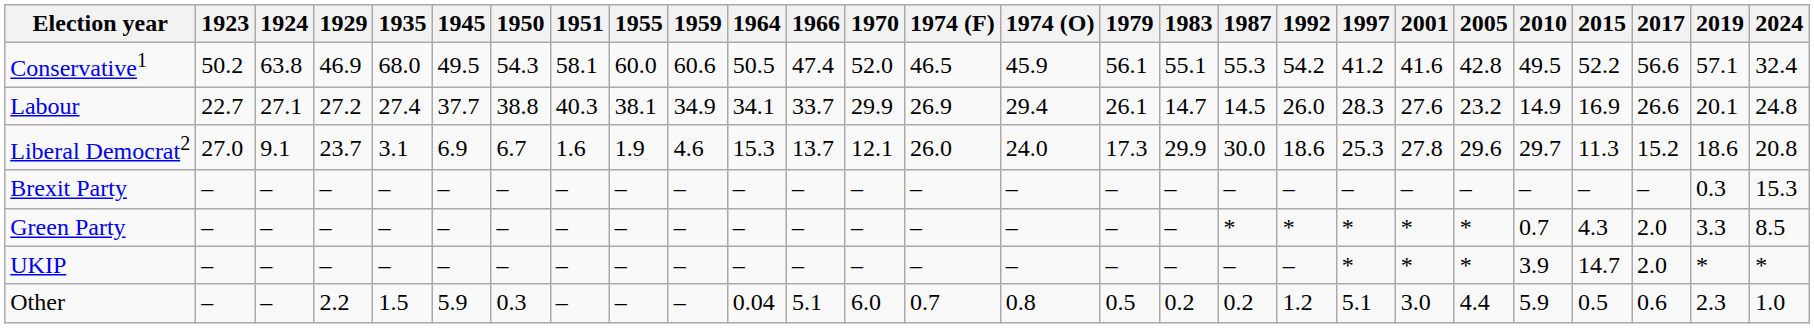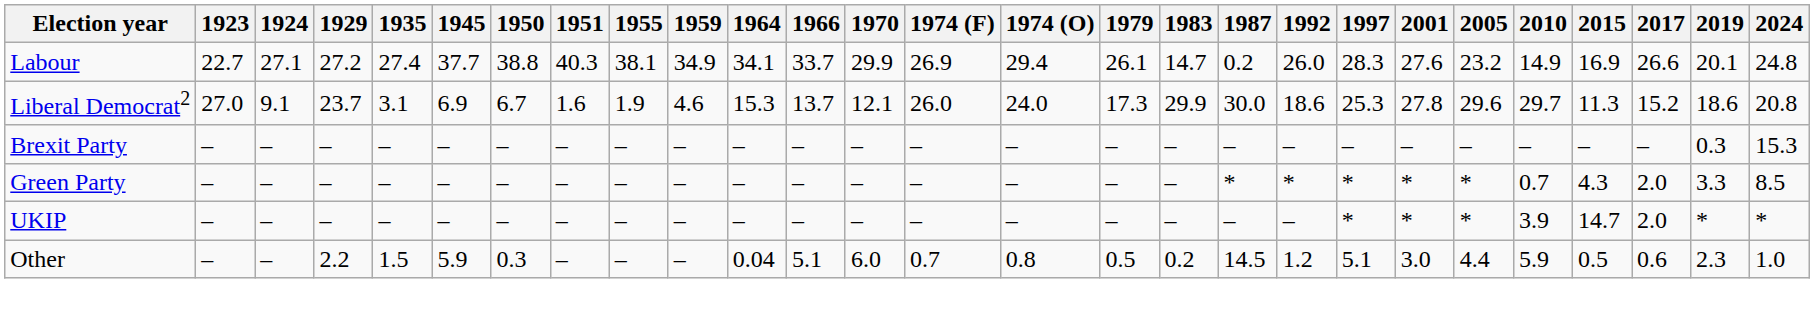 <table class="wikitable">
 <tr>
 <th>Election year</th>
 <th>1923</th>
 <th>1924</th>
 <th>1929</th>
 <th>1935</th>
 <th>1945</th>
 <th>1950</th>
 <th>1951</th>
 <th>1955</th>
 <th>1959</th>
 <th>1964</th>
 <th>1966</th>
 <th>1970</th>
 <th>1974 (F)</th>
 <th>1974 (O)</th>
 <th>1979</th>
 <th>1983</th>
 <th>1987</th>
 <th>1992</th>
 <th>1997</th>
 <th>2001</th>
 <th>2005</th>
 <th>2010</th>
 <th>2015</th>
 <th>2017</th>
 <th>2019</th>
 <th>2024</th>
 </tr>
 <tr>
-<td><a href='#'>Conservative</a><sup>1</sup></td>
-<td>50.2</td>
-<td>63.8</td>
-<td>46.9</td>
-<td>68.0</td>
-<td>49.5</td>
-<td>54.3</td>
-<td>58.1</td>
-<td>60.0</td>
-<td>60.6</td>
-<td>50.5</td>
-<td>47.4</td>
-<td>52.0</td>
-<td>46.5</td>
-<td>45.9</td>
-<td>56.1</td>
-<td>55.1</td>
-<td>55.3</td>
-<td>54.2</td>
-<td>41.2</td>
-<td>41.6</td>
-<td>42.8</td>
-<td>49.5</td>
-<td>52.2</td>
-<td>56.6</td>
-<td>57.1</td>
-<td>32.4</td>
-</tr>
-<tr>
 <td><a href='#'>Labour</a></td>
 <td>22.7</td>
 <td>27.1</td>
 <td>27.2</td>
 <td>27.4</td>
 <td>37.7</td>
 <td>38.8</td>
 <td>40.3</td>
 <td>38.1</td>
 <td>34.9</td>
 <td>34.1</td>
 <td>33.7</td>
 <td>29.9</td>
 <td>26.9</td>
 <td>29.4</td>
 <td>26.1</td>
 <td>14.7</td>
-<td>14.5</td>
+<td>0.2</td>
 <td>26.0</td>
 <td>28.3</td>
 <td>27.6</td>
 <td>23.2</td>
 <td>14.9</td>
 <td>16.9</td>
 <td>26.6</td>
 <td>20.1</td>
 <td>24.8</td>
 </tr>
 <tr>
 <td><a href='#'>Liberal Democrat</a><sup>2</sup></td>
 <td>27.0</td>
 <td>9.1</td>
 <td>23.7</td>
 <td>3.1</td>
 <td>6.9</td>
 <td>6.7</td>
 <td>1.6</td>
 <td>1.9</td>
 <td>4.6</td>
 <td>15.3</td>
 <td>13.7</td>
 <td>12.1</td>
 <td>26.0</td>
 <td>24.0</td>
 <td>17.3</td>
 <td>29.9</td>
 <td>30.0</td>
 <td>18.6</td>
 <td>25.3</td>
 <td>27.8</td>
 <td>29.6</td>
 <td>29.7</td>
 <td>11.3</td>
 <td>15.2</td>
 <td>18.6</td>
 <td>20.8</td>
 </tr>
 <tr>
 <td><a href='#'>Brexit Party</a></td>
 <td>–</td>
 <td>–</td>
 <td>–</td>
 <td>–</td>
 <td>–</td>
 <td>–</td>
 <td>–</td>
 <td>–</td>
 <td>–</td>
 <td>–</td>
 <td>–</td>
 <td>–</td>
 <td>–</td>
 <td>–</td>
 <td>–</td>
 <td>–</td>
 <td>–</td>
 <td>–</td>
 <td>–</td>
 <td>–</td>
 <td>–</td>
 <td>–</td>
 <td>–</td>
 <td>–</td>
 <td>0.3</td>
 <td>15.3</td>
 </tr>
 <tr>
 <td><a href='#'>Green Party</a></td>
 <td>–</td>
 <td>–</td>
 <td>–</td>
 <td>–</td>
 <td>–</td>
 <td>–</td>
 <td>–</td>
 <td>–</td>
 <td>–</td>
 <td>–</td>
 <td>–</td>
 <td>–</td>
 <td>–</td>
 <td>–</td>
 <td>–</td>
 <td>–</td>
 <td>*</td>
 <td>*</td>
 <td>*</td>
 <td>*</td>
 <td>*</td>
 <td>0.7</td>
 <td>4.3</td>
 <td>2.0</td>
 <td>3.3</td>
 <td>8.5</td>
 </tr>
 <tr>
 <td><a href='#'>UKIP</a></td>
 <td>–</td>
 <td>–</td>
 <td>–</td>
 <td>–</td>
 <td>–</td>
 <td>–</td>
 <td>–</td>
 <td>–</td>
 <td>–</td>
 <td>–</td>
 <td>–</td>
 <td>–</td>
 <td>–</td>
 <td>–</td>
 <td>–</td>
 <td>–</td>
 <td>–</td>
 <td>–</td>
 <td>*</td>
 <td>*</td>
 <td>*</td>
 <td>3.9</td>
 <td>14.7</td>
 <td>2.0</td>
 <td>*</td>
 <td>*</td>
 </tr>
 <tr>
 <td>Other</td>
 <td>–</td>
 <td>–</td>
 <td>2.2</td>
 <td>1.5</td>
 <td>5.9</td>
 <td>0.3</td>
 <td>–</td>
 <td>–</td>
 <td>–</td>
 <td>0.04</td>
 <td>5.1</td>
 <td>6.0</td>
 <td>0.7</td>
 <td>0.8</td>
 <td>0.5</td>
 <td>0.2</td>
-<td>0.2</td>
+<td>14.5</td>
 <td>1.2</td>
 <td>5.1</td>
 <td>3.0</td>
 <td>4.4</td>
 <td>5.9</td>
 <td>0.5</td>
 <td>0.6</td>
 <td>2.3</td>
 <td>1.0</td>
 </tr>
 </table>
